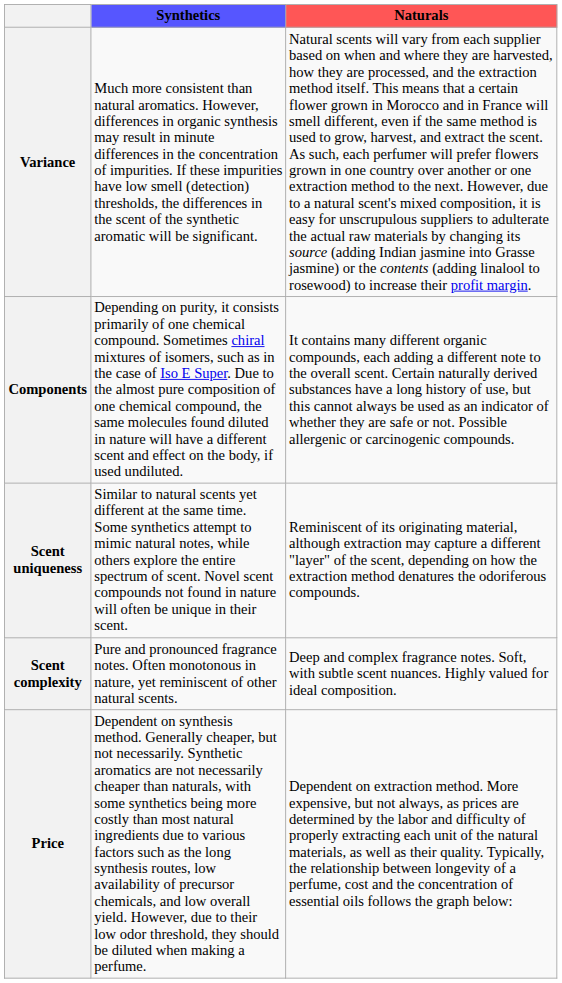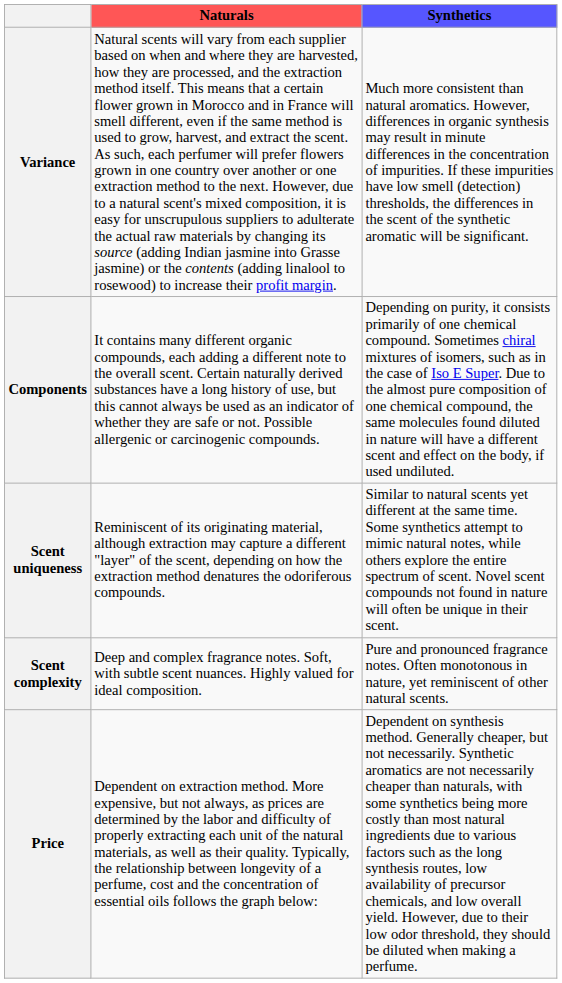 <table class="wikitable">
 <tr>
 <th></th>
+<th style="background:#ff5656;">Naturals</th>
 <th style="background:#5656ff;">Synthetics</th>
-<th style="background:#ff5656;">Naturals</th>
 </tr>
 <tr>
 <th>Variance</th>
+<td>Natural scents will vary from each supplier based on when and where they are harvested, how they are processed, and the extraction method itself. This means that a certain flower grown in Morocco and in France will smell different, even if the same method is used to grow, harvest, and extract the scent. As such, each perfumer will prefer flowers grown in one country over another or one extraction method to the next. However, due to a natural scent's mixed composition, it is easy for unscrupulous suppliers to adulterate the actual raw materials by changing its <em>source</em> (adding Indian jasmine into Grasse jasmine) or the <em>contents</em> (adding linalool to rosewood) to increase their <a href='#'>profit margin</a>.</td>
 <td>Much more consistent than natural aromatics. However, differences in organic synthesis may result in minute differences in the concentration of impurities. If these impurities have low smell (detection) thresholds, the differences in the scent of the synthetic aromatic will be significant.</td>
-<td>Natural scents will vary from each supplier based on when and where they are harvested, how they are processed, and the extraction method itself. This means that a certain flower grown in Morocco and in France will smell different, even if the same method is used to grow, harvest, and extract the scent. As such, each perfumer will prefer flowers grown in one country over another or one extraction method to the next. However, due to a natural scent's mixed composition, it is easy for unscrupulous suppliers to adulterate the actual raw materials by changing its <em>source</em> (adding Indian jasmine into Grasse jasmine) or the <em>contents</em> (adding linalool to rosewood) to increase their <a href='#'>profit margin</a>.</td>
 </tr>
 <tr>
 <th>Components</th>
+<td>It contains many different organic compounds, each adding a different note to the overall scent. Certain naturally derived substances have a long history of use, but this cannot always be used as an indicator of whether they are safe or not. Possible allergenic or carcinogenic compounds.</td>
 <td>Depending on purity, it consists primarily of one chemical compound. Sometimes <a href='#'>chiral</a> mixtures of isomers, such as in the case of <a href='#'>Iso E Super</a>. Due to the almost pure composition of one chemical compound, the same molecules found diluted in nature will have a different scent and effect on the body, if used undiluted.</td>
-<td>It contains many different organic compounds, each adding a different note to the overall scent. Certain naturally derived substances have a long history of use, but this cannot always be used as an indicator of whether they are safe or not. Possible allergenic or carcinogenic compounds.</td>
 </tr>
 <tr>
 <th>Scent uniqueness</th>
+<td>Reminiscent of its originating material, although extraction may capture a different "layer" of the scent, depending on how the extraction method denatures the odoriferous compounds.</td>
 <td>Similar to natural scents yet different at the same time. Some synthetics attempt to mimic natural notes, while others explore the entire spectrum of scent. Novel scent compounds not found in nature will often be unique in their scent.</td>
-<td>Reminiscent of its originating material, although extraction may capture a different "layer" of the scent, depending on how the extraction method denatures the odoriferous compounds.</td>
 </tr>
 <tr>
 <th>Scent complexity</th>
+<td>Deep and complex fragrance notes. Soft, with subtle scent nuances. Highly valued for ideal composition.</td>
 <td>Pure and pronounced fragrance notes. Often monotonous in nature, yet reminiscent of other natural scents.</td>
-<td>Deep and complex fragrance notes. Soft, with subtle scent nuances. Highly valued for ideal composition.</td>
 </tr>
 <tr>
 <th>Price</th>
+<td>Dependent on extraction method. More expensive, but not always, as prices are determined by the labor and difficulty of properly extracting each unit of the natural materials, as well as their quality. Typically, the relationship between longevity of a perfume, cost and the concentration of essential oils follows the graph below:<br></td>
 <td>Dependent on synthesis method. Generally cheaper, but not necessarily. Synthetic aromatics are not necessarily cheaper than naturals, with some synthetics being more costly than most natural ingredients due to various factors such as the long synthesis routes, low availability of precursor chemicals, and low overall yield. However, due to their low odor threshold, they should be diluted when making a perfume.</td>
-<td>Dependent on extraction method. More expensive, but not always, as prices are determined by the labor and difficulty of properly extracting each unit of the natural materials, as well as their quality. Typically, the relationship between longevity of a perfume, cost and the concentration of essential oils follows the graph below:<br></td>
 </tr>
 </table>
